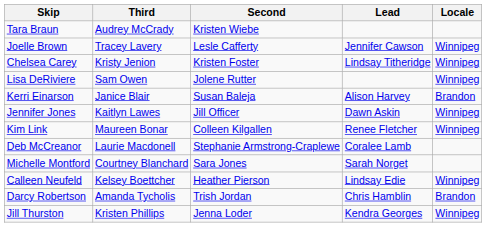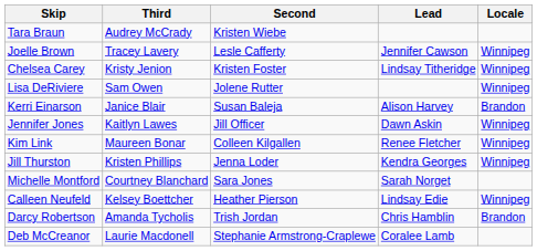 <table class="wikitable">
 <tr>
 <th>Skip</th>
 <th>Third</th>
 <th>Second</th>
 <th>Lead</th>
 <th>Locale</th>
 </tr>
 <tr>
 <td><a href='#'>Tara Braun</a></td>
 <td><a href='#'>Audrey McCrady</a></td>
 <td><a href='#'>Kristen Wiebe</a></td>
 <td></td>
 <td></td>
 </tr>
 <tr>
 <td><a href='#'>Joelle Brown</a></td>
 <td><a href='#'>Tracey Lavery</a></td>
 <td><a href='#'>Lesle Cafferty</a></td>
 <td><a href='#'>Jennifer Cawson</a></td>
 <td> <a href='#'>Winnipeg</a></td>
 </tr>
 <tr>
 <td><a href='#'>Chelsea Carey</a></td>
 <td><a href='#'>Kristy Jenion</a></td>
 <td><a href='#'>Kristen Foster</a></td>
 <td><a href='#'>Lindsay Titheridge</a></td>
 <td> <a href='#'>Winnipeg</a></td>
 </tr>
 <tr>
 <td><a href='#'>Lisa DeRiviere</a></td>
 <td><a href='#'>Sam Owen</a></td>
 <td><a href='#'>Jolene Rutter</a></td>
 <td></td>
 <td> <a href='#'>Winnipeg</a></td>
 </tr>
 <tr>
 <td><a href='#'>Kerri Einarson</a></td>
 <td><a href='#'>Janice Blair</a></td>
 <td><a href='#'>Susan Baleja</a></td>
 <td><a href='#'>Alison Harvey</a></td>
 <td> <a href='#'>Brandon</a></td>
 </tr>
 <tr>
 <td><a href='#'>Jennifer Jones</a></td>
 <td><a href='#'>Kaitlyn Lawes</a></td>
 <td><a href='#'>Jill Officer</a></td>
 <td><a href='#'>Dawn Askin</a></td>
 <td> <a href='#'>Winnipeg</a></td>
 </tr>
 <tr>
 <td><a href='#'>Kim Link</a></td>
 <td><a href='#'>Maureen Bonar</a></td>
 <td><a href='#'>Colleen Kilgallen</a></td>
 <td><a href='#'>Renee Fletcher</a></td>
 <td> <a href='#'>Winnipeg</a></td>
 </tr>
 <tr>
-<td><a href='#'>Deb McCreanor</a></td>
-<td><a href='#'>Laurie Macdonell</a></td>
-<td><a href='#'>Stephanie Armstrong-Craplewe</a></td>
-<td><a href='#'>Coralee Lamb</a></td>
-<td></td>
+<td><a href='#'>Jill Thurston</a></td>
+<td><a href='#'>Kristen Phillips</a></td>
+<td><a href='#'>Jenna Loder</a></td>
+<td><a href='#'>Kendra Georges</a></td>
+<td> <a href='#'>Winnipeg</a></td>
 </tr>
 <tr>
 <td><a href='#'>Michelle Montford</a></td>
 <td><a href='#'>Courtney Blanchard</a></td>
 <td><a href='#'>Sara Jones</a></td>
 <td><a href='#'>Sarah Norget</a></td>
 <td></td>
 </tr>
 <tr>
 <td><a href='#'>Calleen Neufeld</a></td>
 <td><a href='#'>Kelsey Boettcher</a></td>
 <td><a href='#'>Heather Pierson</a></td>
 <td><a href='#'>Lindsay Edie</a></td>
 <td> <a href='#'>Winnipeg</a></td>
 </tr>
 <tr>
 <td><a href='#'>Darcy Robertson</a></td>
 <td><a href='#'>Amanda Tycholis</a></td>
 <td><a href='#'>Trish Jordan</a></td>
 <td><a href='#'>Chris Hamblin</a></td>
 <td> <a href='#'>Brandon</a></td>
 </tr>
 <tr>
-<td><a href='#'>Jill Thurston</a></td>
-<td><a href='#'>Kristen Phillips</a></td>
-<td><a href='#'>Jenna Loder</a></td>
-<td><a href='#'>Kendra Georges</a></td>
-<td> <a href='#'>Winnipeg</a></td>
+<td><a href='#'>Deb McCreanor</a></td>
+<td><a href='#'>Laurie Macdonell</a></td>
+<td><a href='#'>Stephanie Armstrong-Craplewe</a></td>
+<td><a href='#'>Coralee Lamb</a></td>
+<td></td>
 </tr>
 </table>
